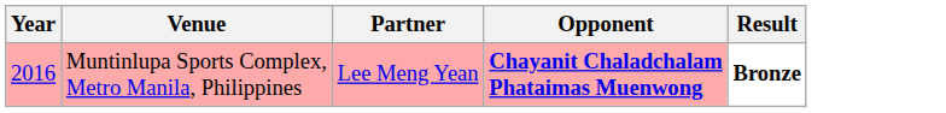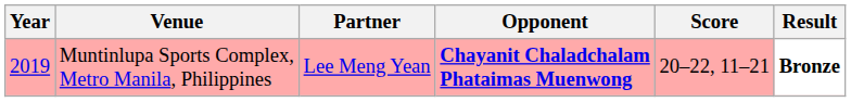 <table class="sortable wikitable" style="font-size: 90%;">
 <tr>
 <th>Year</th>
 <th>Venue</th>
 <th>Partner</th>
 <th>Opponent</th>
+<th>Score</th>
 <th>Result</th>
 </tr>
 <tr style="background:#FFAAAA">
-<td align="center"><a href='#'>2016</a></td>
+<td align="center"><a href='#'>2019</a></td>
 <td align="left">Muntinlupa Sports Complex,<br><a href='#'>Metro Manila</a>, Philippines</td>
 <td align="left"> <a href='#'>Lee Meng Yean</a></td>
 <td align="left"><strong> <a href='#'>Chayanit Chaladchalam</a><br> <a href='#'>Phataimas Muenwong</a></strong></td>
+<td align="left">20–22, 11–21</td>
 <td style="text-align:left; background:white"> <strong>Bronze</strong></td>
 </tr>
 </table>
